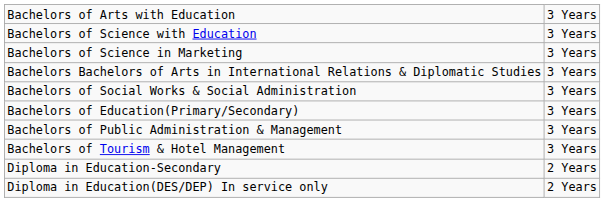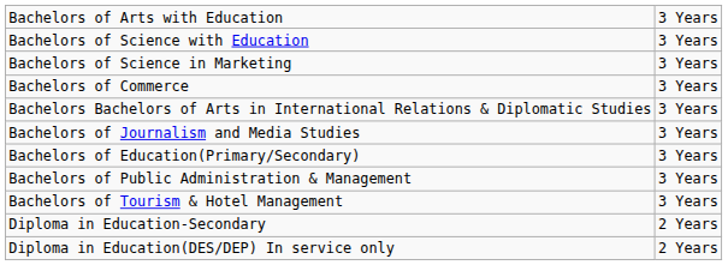 <table class="wikitable">
 <tr>
 <td>Bachelors of Arts with Education</td>
 <td>3 Years</td>
 </tr>
 <tr>
 <td>Bachelors of Science with <a href='#'>Education</a></td>
 <td>3 Years</td>
 </tr>
 <tr>
 <td>Bachelors of Science in Marketing</td>
 <td>3 Years</td>
 </tr>
 <tr>
+<td>Bachelors of Commerce</td>
+<td>3 Years</td>
+</tr>
+<tr>
 <td>Bachelors Bachelors of Arts in International Relations  & Diplomatic Studies</td>
 <td>3 Years</td>
 </tr>
 <tr>
-<td>Bachelors of Social Works & Social Administration</td>
+<td>Bachelors of <a href='#'>Journalism</a> and Media Studies</td>
 <td>3 Years</td>
 </tr>
 <tr>
 <td>Bachelors of Education(Primary/Secondary)</td>
 <td>3 Years</td>
 </tr>
 <tr>
 <td>Bachelors of Public Administration & Management</td>
 <td>3 Years</td>
 </tr>
 <tr>
 <td>Bachelors of <a href='#'>Tourism</a> & Hotel Management</td>
 <td>3 Years</td>
 </tr>
 <tr>
 <td>Diploma in Education-Secondary</td>
 <td>2 Years</td>
 </tr>
 <tr>
 <td>Diploma in Education(DES/DEP) In service only</td>
 <td>2 Years</td>
 </tr>
 </table>
